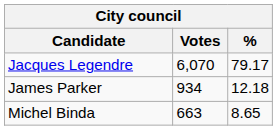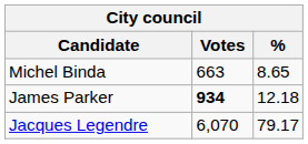 <table class="wikitable">
 <tr>
 <th colspan="3">City council</th>
 </tr>
 <tr>
 <th style="width: 170px">Candidate</th>
 <th style="width: 50px">Votes</th>
 <th style="width: 40px">%</th>
 </tr>
 <tr>
+<td>Michel Binda</td>
+<td>663</td>
+<td>8.65</td>
+</tr>
+<tr>
+<td>James Parker</td>
+<td><strong>934</strong></td>
+<td>12.18</td>
+</tr>
+<tr>
 <td><a href='#'>Jacques Legendre</a></td>
 <td>6,070</td>
 <td>79.17</td>
 </tr>
-<tr>
-<td>James Parker</td>
-<td>934</td>
-<td>12.18</td>
-</tr>
-<tr>
-<td>Michel Binda</td>
-<td>663</td>
-<td>8.65</td>
-</tr>
 </table>
